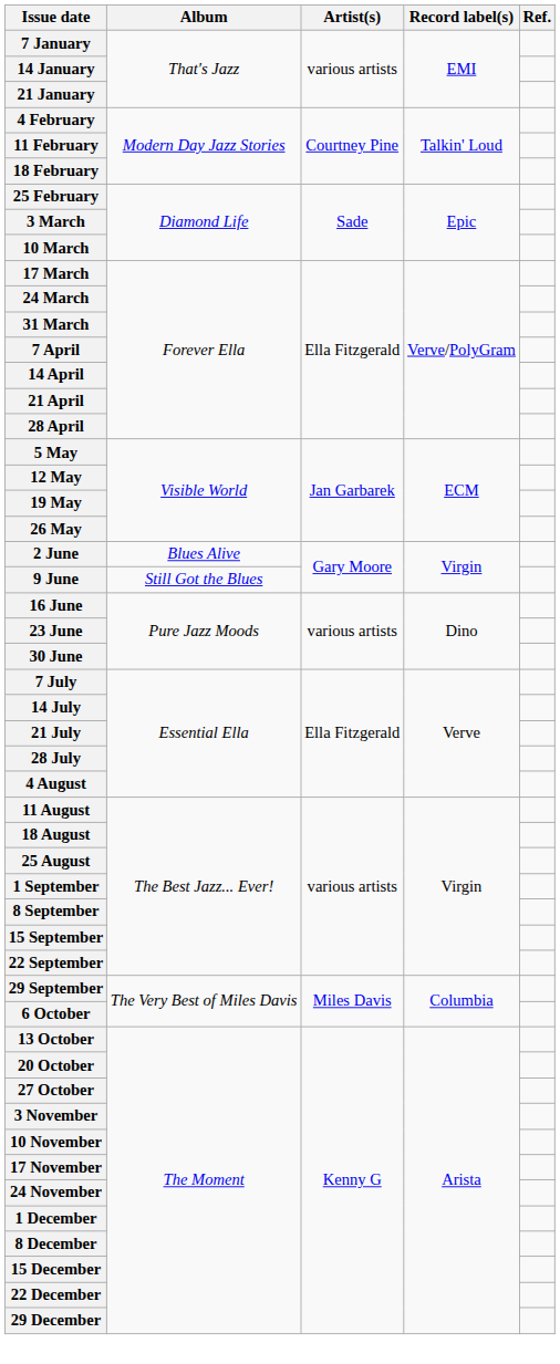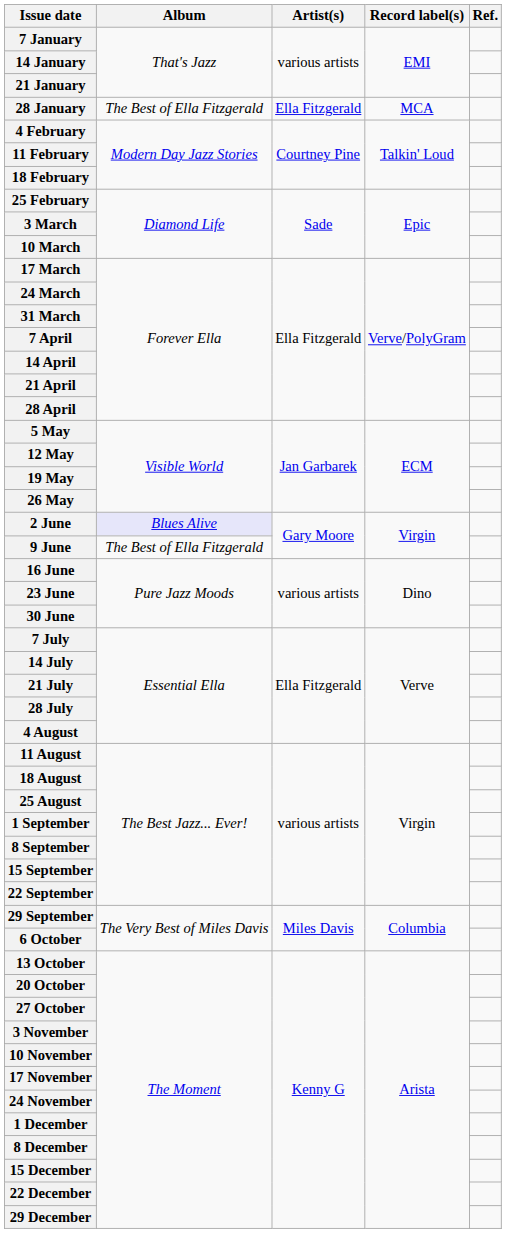 <table class="wikitable plainrowheaders" style="text-align:center">
 <tr>
 <th scope="col">Issue date</th>
 <th scope="col">Album</th>
 <th scope="col">Artist(s)</th>
 <th scope="col">Record label(s)</th>
 <th scope="col">Ref.</th>
 </tr>
 <tr>
 <th scope="row">7 January</th>
 <td rowspan="3"><em>That's Jazz</em></td>
 <td rowspan="3">various artists</td>
 <td rowspan="3"><a href='#'>EMI</a></td>
 <td></td>
 </tr>
 <tr>
 <th scope="row">14 January</th>
 <td></td>
 </tr>
 <tr>
 <th scope="row">21 January</th>
+<td></td>
+</tr>
+<tr>
+<th scope="row">28 January</th>
+<td><em>The Best of Ella Fitzgerald</em></td>
+<td><a href='#'>Ella Fitzgerald</a></td>
+<td><a href='#'>MCA</a></td>
 <td></td>
 </tr>
 <tr>
 <th scope="row">4 February</th>
 <td rowspan="3"><em><a href='#'>Modern Day Jazz Stories</a></em></td>
 <td rowspan="3"><a href='#'>Courtney Pine</a></td>
 <td rowspan="3"><a href='#'>Talkin' Loud</a></td>
 <td></td>
 </tr>
 <tr>
 <th scope="row">11 February</th>
 <td></td>
 </tr>
 <tr>
 <th scope="row">18 February</th>
 <td></td>
 </tr>
 <tr>
 <th scope="row">25 February</th>
 <td rowspan="3"><em><a href='#'>Diamond Life</a></em></td>
 <td rowspan="3"><a href='#'>Sade</a></td>
 <td rowspan="3"><a href='#'>Epic</a></td>
 <td></td>
 </tr>
 <tr>
 <th scope="row">3 March</th>
 <td></td>
 </tr>
 <tr>
 <th scope="row">10 March</th>
 <td></td>
 </tr>
 <tr>
 <th scope="row">17 March</th>
 <td rowspan="7"><em>Forever Ella</em></td>
 <td rowspan="7">Ella Fitzgerald</td>
 <td rowspan="7"><a href='#'>Verve</a>/<a href='#'>PolyGram</a></td>
 <td></td>
 </tr>
 <tr>
 <th scope="row">24 March</th>
 <td></td>
 </tr>
 <tr>
 <th scope="row">31 March</th>
 <td></td>
 </tr>
 <tr>
 <th scope="row">7 April</th>
 <td></td>
 </tr>
 <tr>
 <th scope="row">14 April</th>
 <td></td>
 </tr>
 <tr>
 <th scope="row">21 April</th>
 <td></td>
 </tr>
 <tr>
 <th scope="row">28 April</th>
 <td></td>
 </tr>
 <tr>
 <th scope="row">5 May</th>
 <td rowspan="4"><em><a href='#'>Visible World</a></em></td>
 <td rowspan="4"><a href='#'>Jan Garbarek</a></td>
 <td rowspan="4"><a href='#'>ECM</a></td>
 <td></td>
 </tr>
 <tr>
 <th scope="row">12 May</th>
 <td></td>
 </tr>
 <tr>
 <th scope="row">19 May</th>
 <td></td>
 </tr>
 <tr>
 <th scope="row">26 May</th>
 <td></td>
 </tr>
 <tr>
 <th scope="row">2 June</th>
-<td><em><a href='#'>Blues Alive</a></em></td>
+<td style="background: lavender;"><em><a href='#'>Blues Alive</a></em></td>
 <td rowspan="2"><a href='#'>Gary Moore</a></td>
 <td rowspan="2"><a href='#'>Virgin</a></td>
 <td></td>
 </tr>
 <tr>
 <th scope="row">9 June</th>
-<td><em><a href='#'>Still Got the Blues</a></em></td>
+<td><em>The Best of Ella Fitzgerald</em></td>
 <td></td>
 </tr>
 <tr>
 <th scope="row">16 June</th>
 <td rowspan="3"><em>Pure Jazz Moods</em></td>
 <td rowspan="3">various artists</td>
 <td rowspan="3">Dino</td>
 <td></td>
 </tr>
 <tr>
 <th scope="row">23 June</th>
 <td></td>
 </tr>
 <tr>
 <th scope="row">30 June</th>
 <td></td>
 </tr>
 <tr>
 <th scope="row">7 July</th>
 <td rowspan="5"><em>Essential Ella</em></td>
 <td rowspan="5">Ella Fitzgerald</td>
 <td rowspan="5">Verve</td>
 <td></td>
 </tr>
 <tr>
 <th scope="row">14 July</th>
 <td></td>
 </tr>
 <tr>
 <th scope="row">21 July</th>
 <td></td>
 </tr>
 <tr>
 <th scope="row">28 July</th>
 <td></td>
 </tr>
 <tr>
 <th scope="row">4 August</th>
 <td></td>
 </tr>
 <tr>
 <th scope="row">11 August</th>
 <td rowspan="7"><em>The Best Jazz... Ever!</em></td>
 <td rowspan="7">various artists</td>
 <td rowspan="7">Virgin</td>
 <td></td>
 </tr>
 <tr>
 <th scope="row">18 August</th>
 <td></td>
 </tr>
 <tr>
 <th scope="row">25 August</th>
 <td></td>
 </tr>
 <tr>
 <th scope="row">1 September</th>
 <td></td>
 </tr>
 <tr>
 <th scope="row">8 September</th>
 <td></td>
 </tr>
 <tr>
 <th scope="row">15 September</th>
 <td></td>
 </tr>
 <tr>
 <th scope="row">22 September</th>
 <td></td>
 </tr>
 <tr>
 <th scope="row">29 September</th>
 <td rowspan="2"><em>The Very Best of Miles Davis</em></td>
 <td rowspan="2"><a href='#'>Miles Davis</a></td>
 <td rowspan="2"><a href='#'>Columbia</a></td>
 <td></td>
 </tr>
 <tr>
 <th scope="row">6 October</th>
 <td></td>
 </tr>
 <tr>
 <th scope="row">13 October</th>
 <td rowspan="12"><em><a href='#'>The Moment</a></em></td>
 <td rowspan="12"><a href='#'>Kenny G</a></td>
 <td rowspan="12"><a href='#'>Arista</a></td>
 <td></td>
 </tr>
 <tr>
 <th scope="row">20 October</th>
 <td></td>
 </tr>
 <tr>
 <th scope="row">27 October</th>
 <td></td>
 </tr>
 <tr>
 <th scope="row">3 November</th>
 <td></td>
 </tr>
 <tr>
 <th scope="row">10 November</th>
 <td></td>
 </tr>
 <tr>
 <th scope="row">17 November</th>
 <td></td>
 </tr>
 <tr>
 <th scope="row">24 November</th>
 <td></td>
 </tr>
 <tr>
 <th scope="row">1 December</th>
 <td></td>
 </tr>
 <tr>
 <th scope="row">8 December</th>
 <td></td>
 </tr>
 <tr>
 <th scope="row">15 December</th>
 <td></td>
 </tr>
 <tr>
 <th scope="row">22 December</th>
 <td></td>
 </tr>
 <tr>
 <th scope="row">29 December</th>
 <td></td>
 </tr>
 </table>
